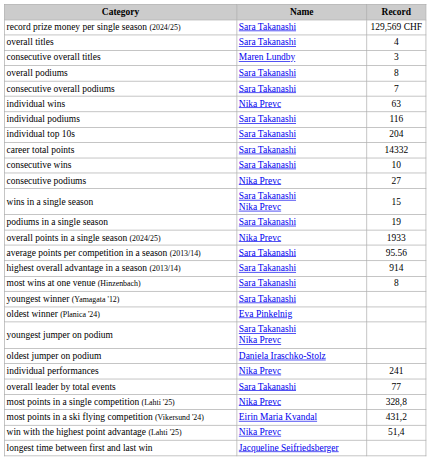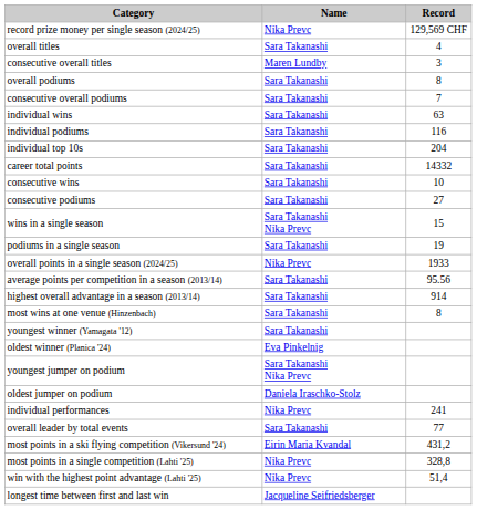 <table class="wikitable sortable" style="font-size:87%; text-align:left; border:grey solid 1px; border-collapse:collapse; background:#ffffff;">
 <tr style="background:#ccc; text-align:center;">
 <th style="background:#ccc;" width="335">Category</th>
 <th style="background:#ccc;" width="185">Name</th>
 <th style="background:#ccc;" width="80">Record</th>
 </tr>
 <tr>
 <td>record prize money per single season <small>(2024/25)</small></td>
-<td> <a href='#'>Sara Takanashi</a></td>
+<td> <a href='#'>Nika Prevc</a></td>
 <td align=center>129,569 CHF</td>
 </tr>
 <tr>
 <td>overall titles</td>
 <td> <a href='#'>Sara Takanashi</a></td>
 <td align=center>4</td>
 </tr>
 <tr>
 <td>consecutive overall titles</td>
 <td> <a href='#'>Maren Lundby</a></td>
 <td align=center>3</td>
 </tr>
 <tr>
 <td>overall podiums</td>
 <td> <a href='#'>Sara Takanashi</a></td>
 <td align=center>8</td>
 </tr>
 <tr>
 <td>consecutive overall podiums</td>
 <td> <a href='#'>Sara Takanashi</a></td>
 <td align=center>7</td>
 </tr>
 <tr>
 <td>individual wins</td>
-<td> <a href='#'>Nika Prevc</a></td>
+<td> <a href='#'>Sara Takanashi</a></td>
 <td align=center>63</td>
 </tr>
 <tr>
 <td>individual podiums</td>
 <td> <a href='#'>Sara Takanashi</a></td>
 <td align=center>116</td>
 </tr>
 <tr>
 <td>individual top 10s</td>
 <td> <a href='#'>Sara Takanashi</a></td>
 <td align=center>204</td>
 </tr>
 <tr>
 <td>career total points</td>
 <td> <a href='#'>Sara Takanashi</a></td>
 <td align=center>14332</td>
 </tr>
 <tr>
 <td>consecutive wins</td>
 <td> <a href='#'>Sara Takanashi</a></td>
 <td align=center>10</td>
 </tr>
 <tr>
 <td>consecutive podiums</td>
-<td> <a href='#'>Nika Prevc</a></td>
+<td> <a href='#'>Sara Takanashi</a></td>
 <td align=center>27</td>
 </tr>
 <tr>
 <td>wins in a single season</td>
 <td> <a href='#'>Sara Takanashi</a> <br>  <a href='#'>Nika Prevc</a></td>
 <td align=center>15</td>
 </tr>
 <tr>
 <td>podiums in a single season</td>
 <td> <a href='#'>Sara Takanashi</a></td>
 <td align=center>19</td>
 </tr>
 <tr>
 <td>overall points in a single season <small>(2024/25)</small></td>
 <td> <a href='#'>Nika Prevc</a></td>
 <td align=center>1933</td>
 </tr>
 <tr>
 <td>average points per competition in a season <small>(2013/14)</small></td>
 <td> <a href='#'>Sara Takanashi</a></td>
 <td align=center>95.56</td>
 </tr>
 <tr>
 <td>highest overall advantage in a season <small>(2013/14)</small></td>
 <td> <a href='#'>Sara Takanashi</a></td>
 <td align=center>914</td>
 </tr>
 <tr>
 <td>most wins at one venue <small>(Hinzenbach)</small></td>
 <td> <a href='#'>Sara Takanashi</a></td>
 <td align=center>8</td>
 </tr>
 <tr>
 <td>youngest winner <small>(Yamagata '12)</small></td>
 <td> <a href='#'>Sara Takanashi</a></td>
 <td align=center></td>
 </tr>
 <tr>
 <td>oldest winner <small>(Planica '24)</small></td>
 <td> <a href='#'>Eva Pinkelnig</a></td>
 <td align=center></td>
 </tr>
 <tr>
 <td>youngest jumper on podium</td>
 <td> <a href='#'>Sara Takanashi</a> <br>  <a href='#'>Nika Prevc</a></td>
 <td align=center></td>
 </tr>
 <tr>
 <td>oldest jumper on podium</td>
 <td> <a href='#'>Daniela Iraschko-Stolz</a></td>
 <td align=center></td>
 </tr>
 <tr>
 <td>individual performances</td>
 <td> <a href='#'>Nika Prevc</a></td>
 <td align=center>241</td>
 </tr>
 <tr>
 <td>overall leader by total events</td>
 <td> <a href='#'>Sara Takanashi</a></td>
 <td align=center>77</td>
 </tr>
 <tr>
+<td>most points in a ski flying competition <small>(Vikersund '24)</small></td>
+<td> <a href='#'>Eirin Maria Kvandal</a></td>
+<td align=center>431,2</td>
+</tr>
+<tr>
 <td>most points in a single competition <small>(Lahti '25)</small></td>
 <td> <a href='#'>Nika Prevc</a></td>
 <td align=center>328,8</td>
-</tr>
-<tr>
-<td>most points in a ski flying competition <small>(Vikersund '24)</small></td>
-<td> <a href='#'>Eirin Maria Kvandal</a></td>
-<td align=center>431,2</td>
 </tr>
 <tr>
 <td>win with the highest point advantage <small>(Lahti '25)</small></td>
 <td> <a href='#'>Nika Prevc</a></td>
 <td align=center>51,4</td>
 </tr>
 <tr>
 <td>longest time between first and last win</td>
 <td> <a href='#'>Jacqueline Seifriedsberger</a></td>
 <td align=center></td>
 </tr>
 </table>
